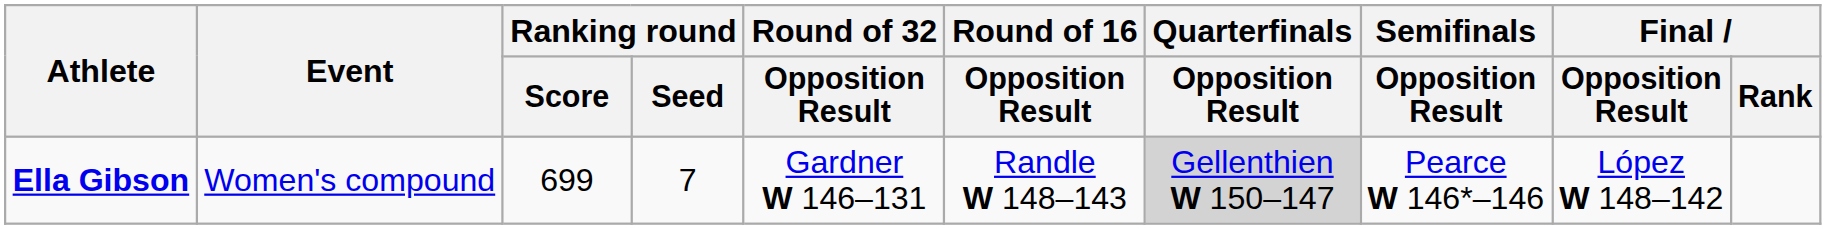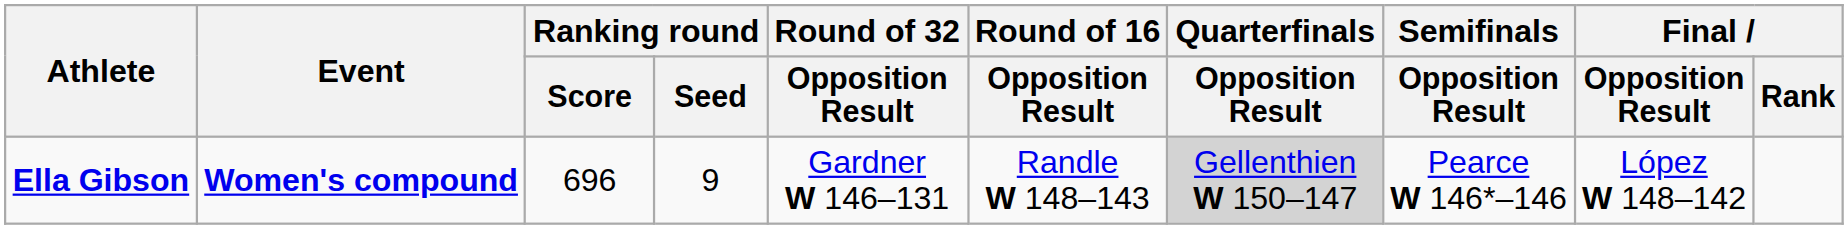 <table class=wikitable style="font-size:90%">
 <tr>
 <th rowspan="2">Athlete</th>
 <th rowspan="2">Event</th>
 <th colspan="2">Ranking round</th>
 <th>Round of 32</th>
 <th>Round of 16</th>
 <th>Quarterfinals</th>
 <th>Semifinals</th>
 <th colspan="2">Final / </th>
 </tr>
 <tr style="font-size:95%">
 <th>Score</th>
 <th>Seed</th>
 <th>Opposition<br>Result</th>
 <th>Opposition<br>Result</th>
 <th>Opposition<br>Result</th>
 <th>Opposition<br>Result</th>
 <th>Opposition<br>Result</th>
 <th>Rank</th>
 </tr>
 <tr align=center>
 <td align=left><strong><a href='#'>Ella Gibson</a></strong></td>
-<td align=left><a href='#'>Women's compound</a></td>
-<td>699</td>
-<td>7</td>
+<td align=left><strong><a href='#'>Women's compound</a></strong></td>
+<td>696</td>
+<td>9</td>
 <td> <a href='#'>Gardner</a><br><strong>W</strong> 146–131</td>
 <td> <a href='#'>Randle</a><br><strong>W</strong> 148–143</td>
 <td style="background: lightgrey;"> <a href='#'>Gellenthien</a><br><strong>W</strong> 150–147</td>
 <td> <a href='#'>Pearce</a><br><strong>W</strong> 146*–146</td>
 <td> <a href='#'>López</a><br><strong>W</strong> 148–142</td>
 <td></td>
 </tr>
 </table>
